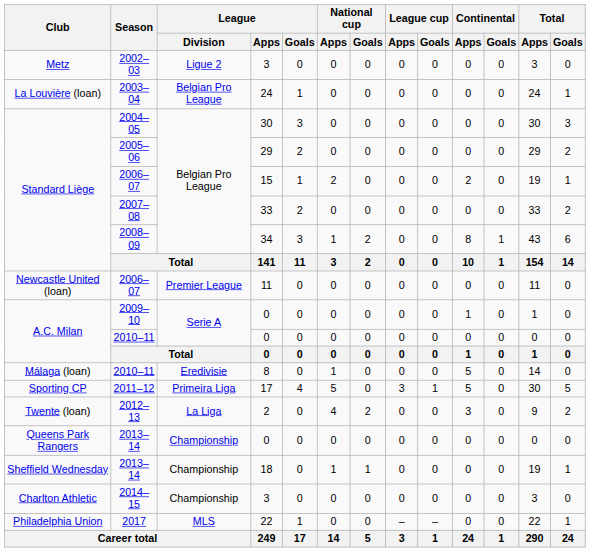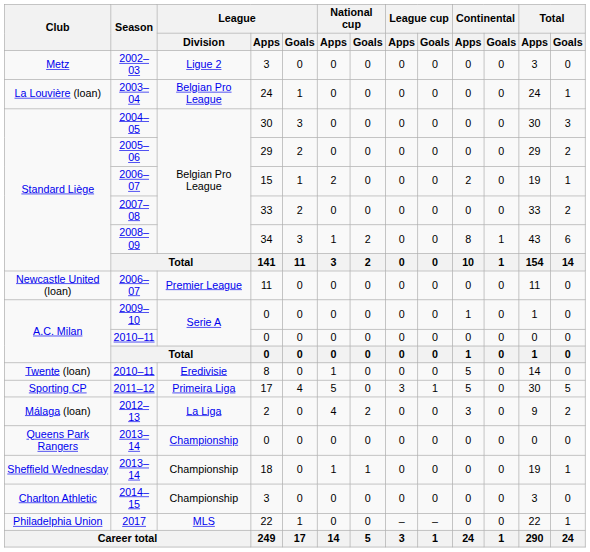 <table class="wikitable" style="text-align:center">
 <tr>
 <th rowspan="2">Club</th>
 <th rowspan="2">Season</th>
 <th colspan="3">League</th>
 <th colspan="2">National cup</th>
 <th colspan="2">League cup</th>
 <th colspan="2">Continental</th>
 <th colspan="2">Total</th>
 </tr>
 <tr>
 <th>Division</th>
 <th>Apps</th>
 <th>Goals</th>
 <th>Apps</th>
 <th>Goals</th>
 <th>Apps</th>
 <th>Goals</th>
 <th>Apps</th>
 <th>Goals</th>
 <th>Apps</th>
 <th>Goals</th>
 </tr>
 <tr>
 <td><a href='#'>Metz</a></td>
 <td><a href='#'>2002–03</a></td>
 <td><a href='#'>Ligue 2</a></td>
 <td>3</td>
 <td>0</td>
 <td>0</td>
 <td>0</td>
 <td>0</td>
 <td>0</td>
 <td>0</td>
 <td>0</td>
 <td>3</td>
 <td>0</td>
 </tr>
 <tr>
 <td><a href='#'>La Louvière</a> (loan)</td>
 <td><a href='#'>2003–04</a></td>
 <td><a href='#'>Belgian Pro League</a></td>
 <td>24</td>
 <td>1</td>
 <td>0</td>
 <td>0</td>
 <td>0</td>
 <td>0</td>
 <td>0</td>
 <td>0</td>
 <td>24</td>
 <td>1</td>
 </tr>
 <tr>
 <td rowspan="6"><a href='#'>Standard Liège</a></td>
 <td><a href='#'>2004–05</a></td>
 <td rowspan="5">Belgian Pro League</td>
 <td>30</td>
 <td>3</td>
 <td>0</td>
 <td>0</td>
 <td>0</td>
 <td>0</td>
 <td>0</td>
 <td>0</td>
 <td>30</td>
 <td>3</td>
 </tr>
 <tr>
 <td><a href='#'>2005–06</a></td>
 <td>29</td>
 <td>2</td>
 <td>0</td>
 <td>0</td>
 <td>0</td>
 <td>0</td>
 <td>0</td>
 <td>0</td>
 <td>29</td>
 <td>2</td>
 </tr>
 <tr>
 <td><a href='#'>2006–07</a></td>
 <td>15</td>
 <td>1</td>
 <td>2</td>
 <td>0</td>
 <td>0</td>
 <td>0</td>
 <td>2</td>
 <td>0</td>
 <td>19</td>
 <td>1</td>
 </tr>
 <tr>
 <td><a href='#'>2007–08</a></td>
 <td>33</td>
 <td>2</td>
 <td>0</td>
 <td>0</td>
 <td>0</td>
 <td>0</td>
 <td>0</td>
 <td>0</td>
 <td>33</td>
 <td>2</td>
 </tr>
 <tr>
 <td><a href='#'>2008–09</a></td>
 <td>34</td>
 <td>3</td>
 <td>1</td>
 <td>2</td>
 <td>0</td>
 <td>0</td>
 <td>8</td>
 <td>1</td>
 <td>43</td>
 <td>6</td>
 </tr>
 <tr>
 <th colspan="2">Total</th>
 <th>141</th>
 <th>11</th>
 <th>3</th>
 <th>2</th>
 <th>0</th>
 <th>0</th>
 <th>10</th>
 <th>1</th>
 <th>154</th>
 <th>14</th>
 </tr>
 <tr>
 <td><a href='#'>Newcastle United</a> (loan)</td>
 <td><a href='#'>2006–07</a></td>
 <td><a href='#'>Premier League</a></td>
 <td>11</td>
 <td>0</td>
 <td>0</td>
 <td>0</td>
 <td>0</td>
 <td>0</td>
 <td>0</td>
 <td>0</td>
 <td>11</td>
 <td>0</td>
 </tr>
 <tr>
 <td rowspan="3"><a href='#'>A.C. Milan</a></td>
 <td><a href='#'>2009–10</a></td>
 <td rowspan="2"><a href='#'>Serie A</a></td>
 <td>0</td>
 <td>0</td>
 <td>0</td>
 <td>0</td>
 <td>0</td>
 <td>0</td>
 <td>1</td>
 <td>0</td>
 <td>1</td>
 <td>0</td>
 </tr>
 <tr>
 <td><a href='#'>2010–11</a></td>
 <td>0</td>
 <td>0</td>
 <td>0</td>
 <td>0</td>
 <td>0</td>
 <td>0</td>
 <td>0</td>
 <td>0</td>
 <td>0</td>
 <td>0</td>
 </tr>
 <tr>
 <th colspan="2">Total</th>
 <th>0</th>
 <th>0</th>
 <th>0</th>
 <th>0</th>
 <th>0</th>
 <th>0</th>
 <th>1</th>
 <th>0</th>
 <th>1</th>
 <th>0</th>
 </tr>
 <tr>
-<td><a href='#'>Málaga</a> (loan)</td>
+<td><a href='#'>Twente</a> (loan)</td>
 <td><a href='#'>2010–11</a></td>
 <td><a href='#'>Eredivisie</a></td>
 <td>8</td>
 <td>0</td>
 <td>1</td>
 <td>0</td>
 <td>0</td>
 <td>0</td>
 <td>5</td>
 <td>0</td>
 <td>14</td>
 <td>0</td>
 </tr>
 <tr>
 <td><a href='#'>Sporting CP</a></td>
 <td><a href='#'>2011–12</a></td>
 <td><a href='#'>Primeira Liga</a></td>
 <td>17</td>
 <td>4</td>
 <td>5</td>
 <td>0</td>
 <td>3</td>
 <td>1</td>
 <td>5</td>
 <td>0</td>
 <td>30</td>
 <td>5</td>
 </tr>
 <tr>
-<td><a href='#'>Twente</a> (loan)</td>
+<td><a href='#'>Málaga</a> (loan)</td>
 <td><a href='#'>2012–13</a></td>
 <td><a href='#'>La Liga</a></td>
 <td>2</td>
 <td>0</td>
 <td>4</td>
 <td>2</td>
 <td>0</td>
 <td>0</td>
 <td>3</td>
 <td>0</td>
 <td>9</td>
 <td>2</td>
 </tr>
 <tr>
 <td><a href='#'>Queens Park Rangers</a></td>
 <td><a href='#'>2013–14</a></td>
 <td><a href='#'>Championship</a></td>
 <td>0</td>
 <td>0</td>
 <td>0</td>
 <td>0</td>
 <td>0</td>
 <td>0</td>
 <td>0</td>
 <td>0</td>
 <td>0</td>
 <td>0</td>
 </tr>
 <tr>
 <td><a href='#'>Sheffield Wednesday</a></td>
 <td><a href='#'>2013–14</a></td>
 <td>Championship</td>
 <td>18</td>
 <td>0</td>
 <td>1</td>
 <td>1</td>
 <td>0</td>
 <td>0</td>
 <td>0</td>
 <td>0</td>
 <td>19</td>
 <td>1</td>
 </tr>
 <tr>
 <td><a href='#'>Charlton Athletic</a></td>
 <td><a href='#'>2014–15</a></td>
 <td>Championship</td>
 <td>3</td>
 <td>0</td>
 <td>0</td>
 <td>0</td>
 <td>0</td>
 <td>0</td>
 <td>0</td>
 <td>0</td>
 <td>3</td>
 <td>0</td>
 </tr>
 <tr>
 <td><a href='#'>Philadelphia Union</a></td>
 <td><a href='#'>2017</a></td>
 <td><a href='#'>MLS</a></td>
 <td>22</td>
 <td>1</td>
 <td>0</td>
 <td>0</td>
 <td>–</td>
 <td>–</td>
 <td>0</td>
 <td>0</td>
 <td>22</td>
 <td>1</td>
 </tr>
 <tr>
 <th colspan="3">Career total</th>
 <th>249</th>
 <th>17</th>
 <th>14</th>
 <th>5</th>
 <th>3</th>
 <th>1</th>
 <th>24</th>
 <th>1</th>
 <th>290</th>
 <th>24</th>
 </tr>
 </table>
